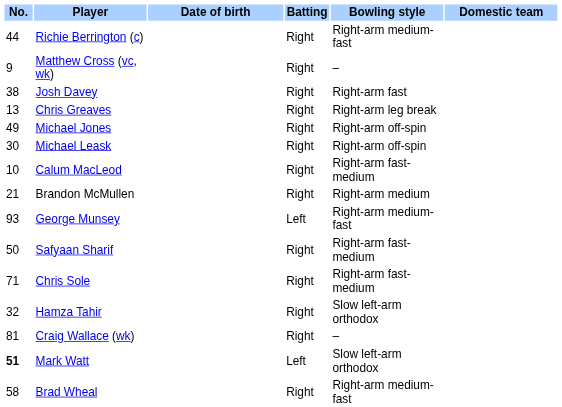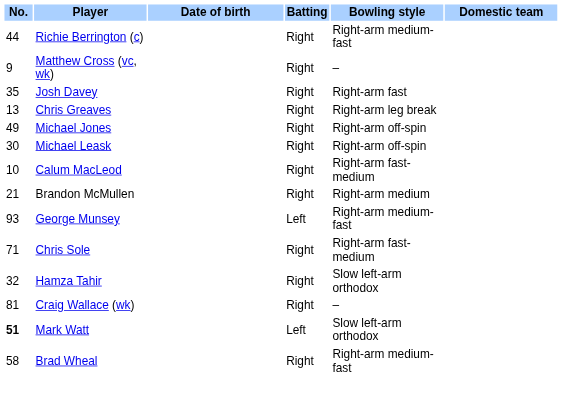 <table class="sortable" style="width:85%;" border="0" cellspacing="2" cellpadding="2">
 <tr style="background:#aad0ff;">
 <th scope="col" width="5%">No.</th>
 <th width=20%>Player</th>
 <th width=24%>Date of birth</th>
 <th width=6%>Batting</th>
 <th width=20%>Bowling style</th>
 <th width=20%>Domestic team</th>
 </tr>
 <tr>
 <td>44</td>
 <td><a href='#'>Richie Berrington</a> (<a href='#'>c</a>)</td>
 <td></td>
 <td>Right</td>
 <td>Right-arm medium-fast</td>
 <td></td>
 </tr>
 <tr>
 <td>9</td>
 <td><a href='#'>Matthew Cross</a> (<a href='#'>vc</a>, <a href='#'>wk</a>)</td>
 <td></td>
 <td>Right</td>
 <td>–</td>
 </tr>
 <tr>
-<td>38</td>
+<td>35</td>
 <td><a href='#'>Josh Davey</a></td>
 <td></td>
 <td>Right</td>
 <td>Right-arm fast</td>
 <td></td>
 </tr>
 <tr>
 <td>13</td>
 <td><a href='#'>Chris Greaves</a></td>
 <td></td>
 <td>Right</td>
 <td>Right-arm leg break</td>
 </tr>
 <tr>
 <td>49</td>
 <td><a href='#'>Michael Jones</a></td>
 <td></td>
 <td>Right</td>
 <td>Right-arm off-spin</td>
 </tr>
 <tr>
 <td>30</td>
 <td><a href='#'>Michael Leask</a></td>
 <td></td>
 <td>Right</td>
 <td>Right-arm off-spin</td>
 <td></td>
 </tr>
 <tr>
 <td>10</td>
 <td><a href='#'>Calum MacLeod</a></td>
 <td></td>
 <td>Right</td>
 <td>Right-arm fast-medium</td>
 <td></td>
 </tr>
 <tr>
 <td>21</td>
 <td>Brandon McMullen</td>
 <td></td>
 <td>Right</td>
 <td>Right-arm medium</td>
 <td></td>
 </tr>
 <tr>
 <td>93</td>
 <td><a href='#'>George Munsey</a></td>
 <td></td>
 <td>Left</td>
 <td>Right-arm medium-fast</td>
 <td></td>
 </tr>
 <tr>
-<td>50</td>
-<td><a href='#'>Safyaan Sharif</a></td>
-<td></td>
-<td>Right</td>
-<td>Right-arm fast-medium</td>
-<td></td>
-</tr>
-<tr>
 <td>71</td>
 <td><a href='#'>Chris Sole</a></td>
 <td></td>
 <td>Right</td>
 <td>Right-arm fast-medium</td>
 <td></td>
 </tr>
 <tr>
 <td>32</td>
 <td><a href='#'>Hamza Tahir</a></td>
 <td></td>
 <td>Right</td>
 <td>Slow left-arm orthodox</td>
 <td></td>
 </tr>
 <tr>
 <td>81</td>
 <td><a href='#'>Craig Wallace</a> (<a href='#'>wk</a>)</td>
 <td></td>
 <td>Right</td>
 <td>–</td>
 <td></td>
 </tr>
 <tr>
 <td><strong>51</strong></td>
 <td><a href='#'>Mark Watt</a></td>
 <td></td>
 <td>Left</td>
 <td>Slow left-arm orthodox</td>
 <td></td>
 </tr>
 <tr>
 <td>58</td>
 <td><a href='#'>Brad Wheal</a></td>
 <td></td>
 <td>Right</td>
 <td>Right-arm medium-fast</td>
 <td></td>
 </tr>
 </table>
